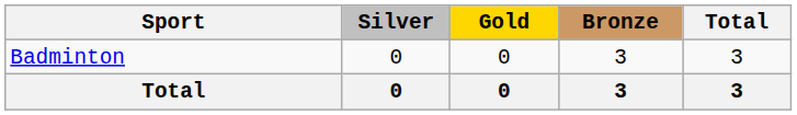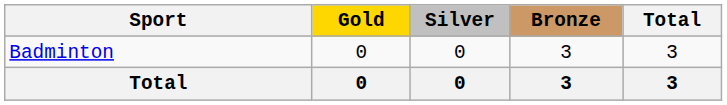 <table class="wikitable sortable" style="text-align:center;">
 <tr>
 <th width=200>Sport</th>
+<td bgcolor=gold width=60><strong>Gold</strong></td>
 <td bgcolor=silver width=60><strong>Silver</strong></td>
-<td bgcolor=gold width=60><strong>Gold</strong></td>
 <td bgcolor=#cc9966 width=70><strong>Bronze</strong></td>
 <th width=60>Total</th>
 </tr>
 <tr>
 <td align=left> <a href='#'>Badminton</a></td>
 <td>0</td>
 <td>0</td>
 <td>3</td>
 <td>3</td>
 </tr>
 <tr>
 <th>Total</th>
 <th>0</th>
 <th>0</th>
 <th>3</th>
 <th>3</th>
 </tr>
 </table>
